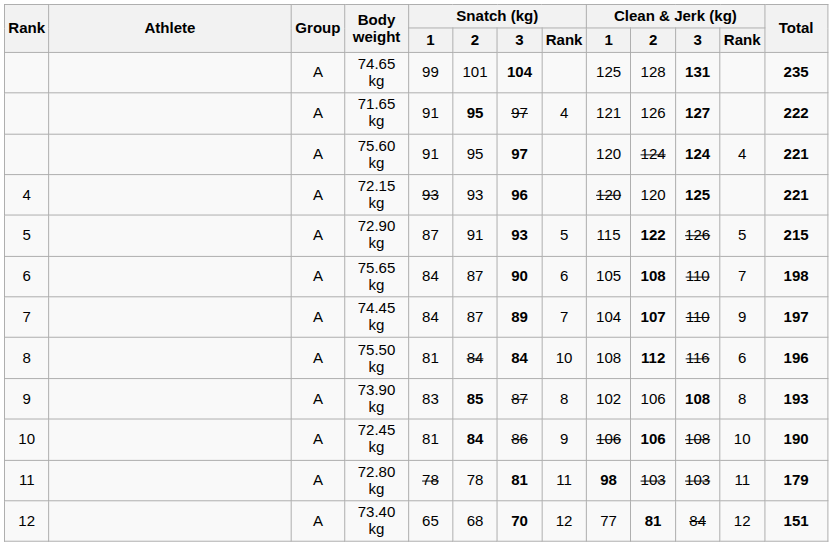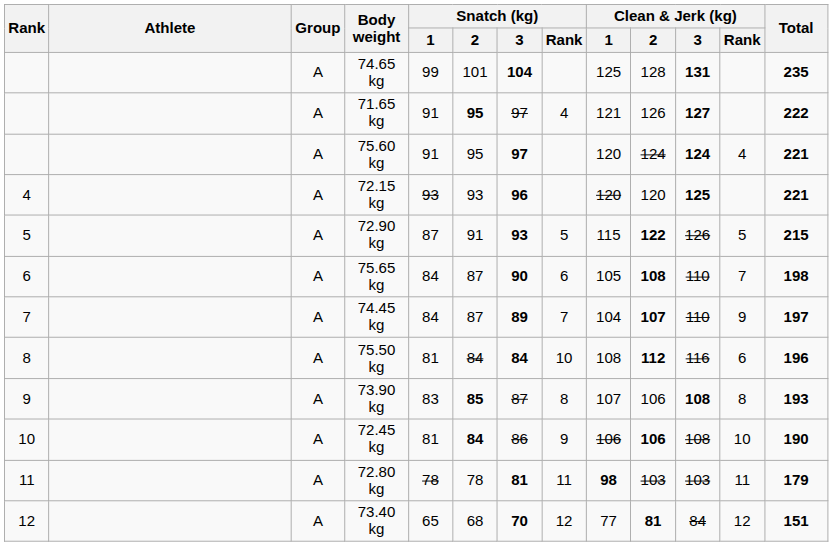 <table class = "wikitable" style="text-align:center;">
 <tr>
 <th rowspan=2 width=40>Rank</th>
 <th rowspan=2 width=250>Athlete</th>
 <th rowspan=2 width=50>Group</th>
 <th rowspan=2 width=60>Body weight</th>
 <th colspan=4>Snatch (kg)</th>
 <th colspan=4>Clean & Jerk (kg)</th>
 <th rowspan=2 width=60>Total</th>
 </tr>
 <tr>
 <th width=40>1</th>
 <th width=40>2</th>
 <th width=40>3</th>
 <th width=40>Rank</th>
 <th width=40>1</th>
 <th width=40>2</th>
 <th width=40>3</th>
 <th width=40>Rank</th>
 </tr>
 <tr>
 <td></td>
 <td align=left></td>
 <td>A</td>
 <td>74.65 kg</td>
 <td>99</td>
 <td>101</td>
 <td><strong>104</strong></td>
 <td></td>
 <td>125</td>
 <td>128</td>
 <td><strong>131</strong></td>
 <td></td>
 <td><strong>235</strong></td>
 </tr>
 <tr>
 <td></td>
 <td align=left></td>
 <td>A</td>
 <td>71.65 kg</td>
 <td>91</td>
 <td><strong>95</strong></td>
 <td><s>97</s></td>
 <td>4</td>
 <td>121</td>
 <td>126</td>
 <td><strong>127</strong></td>
 <td></td>
 <td><strong>222</strong></td>
 </tr>
 <tr>
 <td></td>
 <td align=left></td>
 <td>A</td>
 <td>75.60 kg</td>
 <td>91</td>
 <td>95</td>
 <td><strong>97</strong></td>
 <td></td>
 <td>120</td>
 <td><s>124</s></td>
 <td><strong>124</strong></td>
 <td>4</td>
 <td><strong>221</strong></td>
 </tr>
 <tr>
 <td>4</td>
 <td align=left></td>
 <td>A</td>
 <td>72.15 kg</td>
 <td><s>93</s></td>
 <td>93</td>
 <td><strong>96</strong></td>
 <td></td>
 <td><s>120</s></td>
 <td>120</td>
 <td><strong>125</strong></td>
 <td></td>
 <td><strong>221</strong></td>
 </tr>
 <tr>
 <td>5</td>
 <td align=left></td>
 <td>A</td>
 <td>72.90 kg</td>
 <td>87</td>
 <td>91</td>
 <td><strong>93</strong></td>
 <td>5</td>
 <td>115</td>
 <td><strong>122</strong></td>
 <td><s>126</s></td>
 <td>5</td>
 <td><strong>215</strong></td>
 </tr>
 <tr>
 <td>6</td>
 <td align=left></td>
 <td>A</td>
 <td>75.65 kg</td>
 <td>84</td>
 <td>87</td>
 <td><strong>90</strong></td>
 <td>6</td>
 <td>105</td>
 <td><strong>108</strong></td>
 <td><s>110</s></td>
 <td>7</td>
 <td><strong>198</strong></td>
 </tr>
 <tr>
 <td>7</td>
 <td align=left></td>
 <td>A</td>
 <td>74.45 kg</td>
 <td>84</td>
 <td>87</td>
 <td><strong>89</strong></td>
 <td>7</td>
 <td>104</td>
 <td><strong>107</strong></td>
 <td><s>110</s></td>
 <td>9</td>
 <td><strong>197</strong></td>
 </tr>
 <tr>
 <td>8</td>
 <td align=left></td>
 <td>A</td>
 <td>75.50 kg</td>
 <td>81</td>
 <td><s>84</s></td>
 <td><strong>84</strong></td>
 <td>10</td>
 <td>108</td>
 <td><strong>112</strong></td>
 <td><s>116</s></td>
 <td>6</td>
 <td><strong>196</strong></td>
 </tr>
 <tr>
 <td>9</td>
 <td align=left></td>
 <td>A</td>
 <td>73.90 kg</td>
 <td>83</td>
 <td><strong>85</strong></td>
 <td><s>87</s></td>
 <td>8</td>
-<td>102</td>
+<td>107</td>
 <td>106</td>
 <td><strong>108</strong></td>
 <td>8</td>
 <td><strong>193</strong></td>
 </tr>
 <tr>
 <td>10</td>
 <td align=left></td>
 <td>A</td>
 <td>72.45 kg</td>
 <td>81</td>
 <td><strong>84</strong></td>
 <td><s>86</s></td>
 <td>9</td>
 <td><s>106</s></td>
 <td><strong>106</strong></td>
 <td><s>108</s></td>
 <td>10</td>
 <td><strong>190</strong></td>
 </tr>
 <tr>
 <td>11</td>
 <td align=left></td>
 <td>A</td>
 <td>72.80 kg</td>
 <td><s>78</s></td>
 <td>78</td>
 <td><strong>81</strong></td>
 <td>11</td>
 <td><strong>98</strong></td>
 <td><s>103</s></td>
 <td><s>103</s></td>
 <td>11</td>
 <td><strong>179</strong></td>
 </tr>
 <tr>
 <td>12</td>
 <td align=left></td>
 <td>A</td>
 <td>73.40 kg</td>
 <td>65</td>
 <td>68</td>
 <td><strong>70</strong></td>
 <td>12</td>
 <td>77</td>
 <td><strong>81</strong></td>
 <td><s>84</s></td>
 <td>12</td>
 <td><strong>151</strong></td>
 </tr>
 </table>
